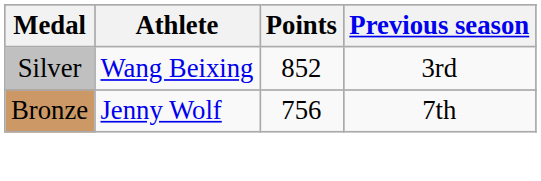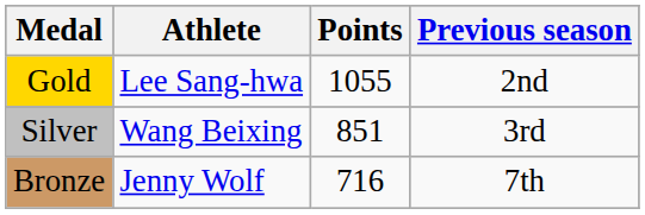 <table class="wikitable">
 <tr>
 <th>Medal</th>
 <th>Athlete</th>
 <th>Points</th>
 <th><a href='#'>Previous season</a></th>
 </tr>
 <tr align="center">
+<td bgcolor="gold">Gold</td>
+<td align="left"> <a href='#'>Lee Sang-hwa</a></td>
+<td>1055</td>
+<td>2nd</td>
+</tr>
+<tr align="center">
 <td bgcolor="silver">Silver</td>
 <td align="left"> <a href='#'>Wang Beixing</a></td>
-<td>852</td>
+<td>851</td>
 <td>3rd</td>
 </tr>
 <tr align="center">
 <td bgcolor="CC9966">Bronze</td>
 <td align="left"> <a href='#'>Jenny Wolf</a></td>
-<td>756</td>
+<td>716</td>
 <td>7th</td>
 </tr>
 </table>
